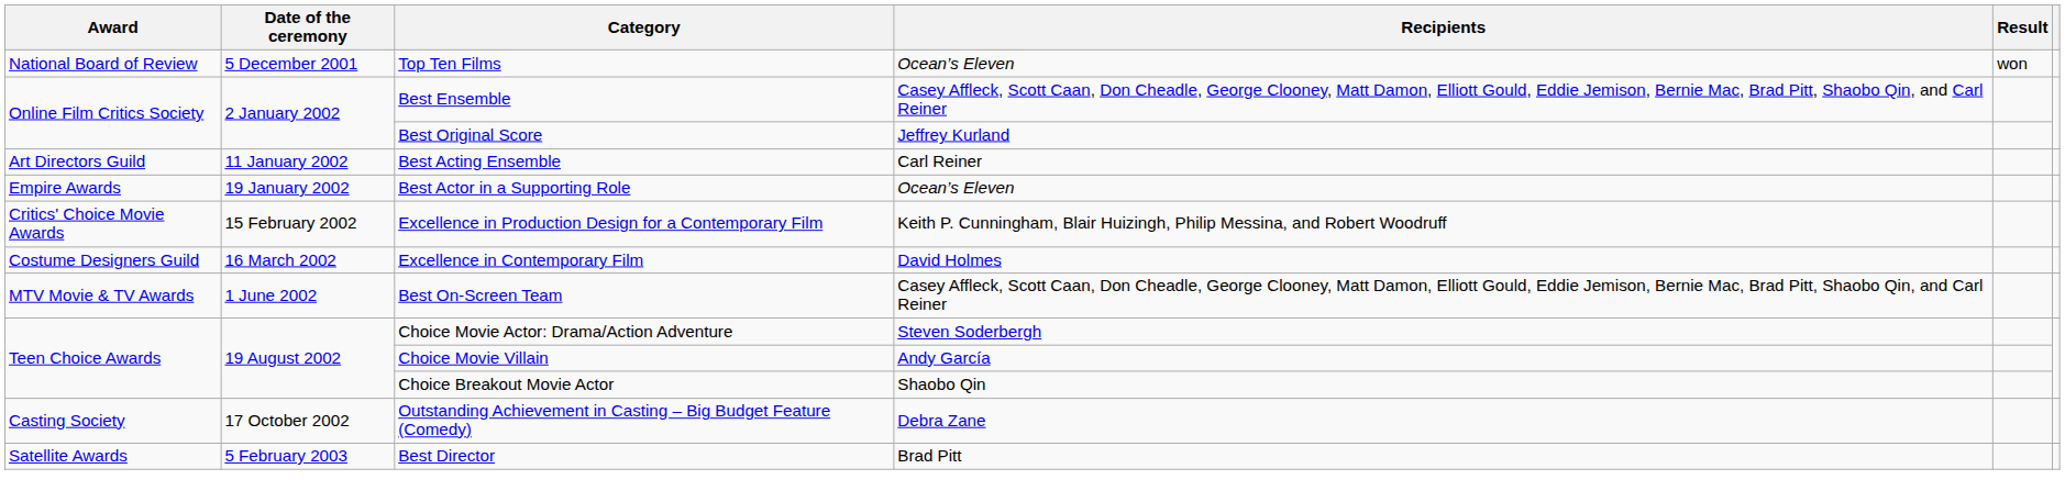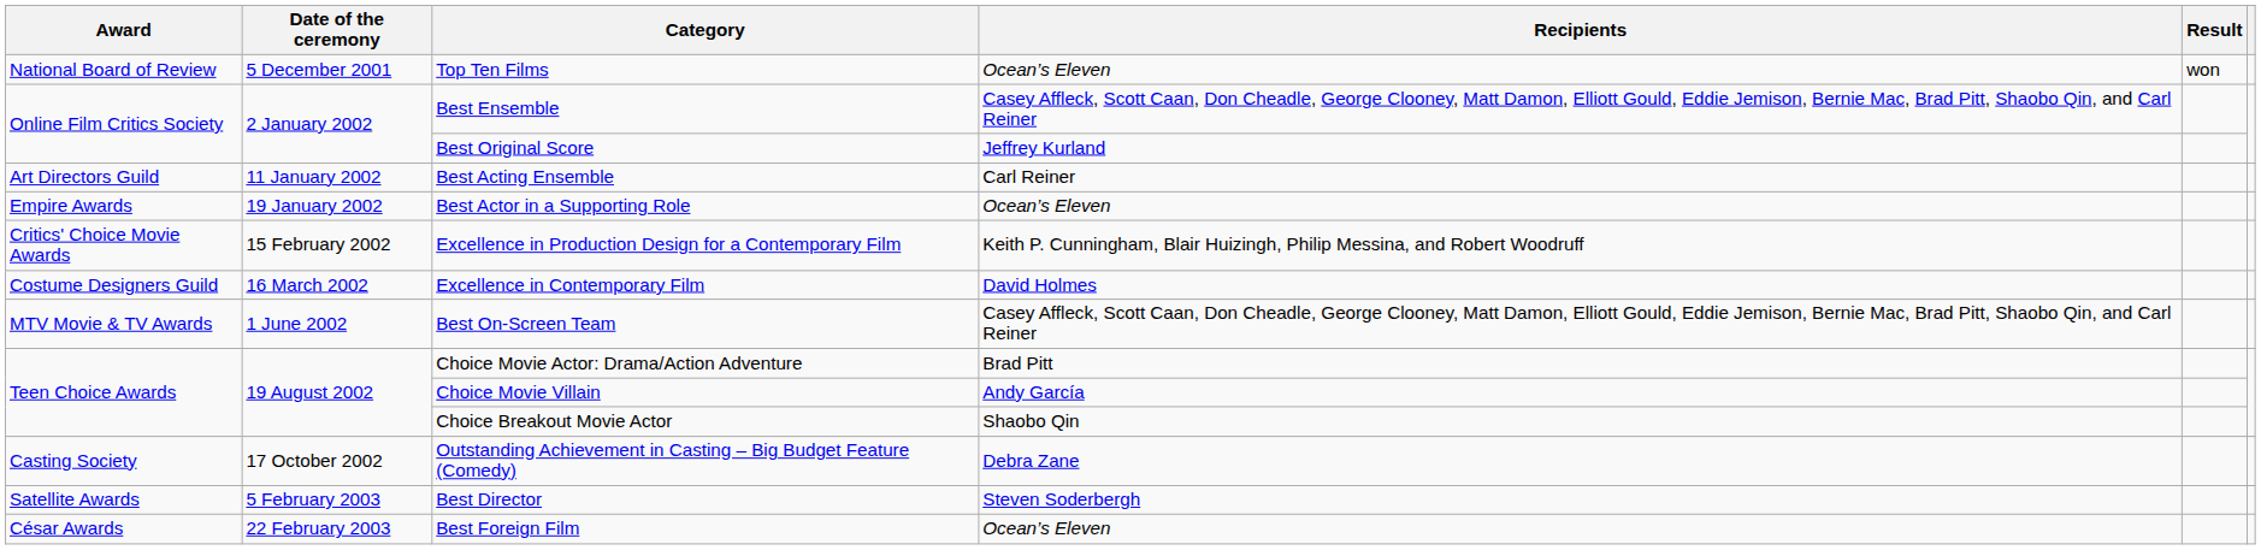 <table class="wikitable plainrowheaders sortable">
 <tr>
 <th scope="col">Award</th>
 <th scope="col">Date of the ceremony</th>
 <th scope="col">Category</th>
 <th scope="col">Recipients</th>
 <th scope="col">Result</th>
 <th class="unsortable" scope="col"></th>
 </tr>
 <tr>
 <td><a href='#'>National Board of Review</a></td>
 <td><a href='#'>5 December 2001</a></td>
 <td><a href='#'>Top Ten Films</a></td>
 <td><em>Ocean’s Eleven</em></td>
 <td>won</td>
 <td></td>
 </tr>
 <tr>
 <td rowspan="2"><a href='#'>Online Film Critics Society</a></td>
 <td rowspan="2"><a href='#'>2 January 2002</a></td>
 <td><a href='#'>Best Ensemble</a></td>
 <td><a href='#'>Casey Affleck</a>, <a href='#'>Scott Caan</a>, <a href='#'>Don Cheadle</a>, <a href='#'>George Clooney</a>, <a href='#'>Matt Damon</a>, <a href='#'>Elliott Gould</a>, <a href='#'>Eddie Jemison</a>, <a href='#'>Bernie Mac</a>, <a href='#'>Brad Pitt</a>, <a href='#'>Shaobo Qin</a>, and <a href='#'>Carl Reiner</a></td>
 <td></td>
 <td rowspan="2"></td>
 </tr>
 <tr>
 <td><a href='#'>Best Original Score</a></td>
 <td><a href='#'>Jeffrey Kurland</a></td>
 <td></td>
 </tr>
 <tr>
 <td><a href='#'>Art Directors Guild</a></td>
 <td><a href='#'>11 January 2002</a></td>
 <td><a href='#'>Best Acting Ensemble</a></td>
 <td>Carl Reiner</td>
 <td></td>
 <td></td>
 </tr>
 <tr>
 <td><a href='#'>Empire Awards</a></td>
 <td><a href='#'>19 January 2002</a></td>
 <td><a href='#'>Best Actor in a Supporting Role</a></td>
 <td><em>Ocean’s Eleven</em></td>
 <td></td>
 <td></td>
 </tr>
 <tr>
 <td scope="row"><a href='#'>Critics' Choice Movie Awards</a></td>
 <td>15 February 2002</td>
 <td><a href='#'>Excellence in Production Design for a Contemporary Film</a></td>
 <td>Keith P. Cunningham, Blair Huizingh, Philip Messina, and Robert Woodruff</td>
 <td></td>
 <td></td>
 </tr>
 <tr>
 <td><a href='#'>Costume Designers Guild</a></td>
 <td><a href='#'>16 March 2002</a></td>
 <td><a href='#'>Excellence in Contemporary Film</a></td>
 <td><a href='#'>David Holmes</a></td>
 <td></td>
 <td></td>
 </tr>
 <tr>
 <td><a href='#'>MTV Movie & TV Awards</a></td>
 <td><a href='#'>1 June 2002</a></td>
 <td><a href='#'>Best On-Screen Team</a></td>
 <td>Casey Affleck, Scott Caan, Don Cheadle, George Clooney, Matt Damon, Elliott Gould, Eddie Jemison, Bernie Mac, Brad Pitt, Shaobo Qin, and Carl Reiner</td>
 <td></td>
 <td></td>
 </tr>
 <tr>
 <td rowspan="3"><a href='#'>Teen Choice Awards</a></td>
 <td rowspan="3"><a href='#'>19 August 2002</a></td>
 <td>Choice Movie Actor: Drama/Action Adventure</td>
-<td><a href='#'>Steven Soderbergh</a></td>
+<td>Brad Pitt</td>
 <td></td>
 <td rowspan="3"></td>
 </tr>
 <tr>
 <td><a href='#'>Choice Movie Villain</a></td>
 <td><a href='#'>Andy García</a></td>
 <td></td>
 </tr>
 <tr>
 <td>Choice Breakout Movie Actor</td>
 <td>Shaobo Qin</td>
 <td></td>
 </tr>
 <tr>
 <td scope="row"><a href='#'>Casting Society</a></td>
 <td>17 October 2002</td>
 <td><a href='#'>Outstanding Achievement in Casting – Big Budget Feature (Comedy)</a></td>
 <td><a href='#'>Debra Zane</a></td>
 <td></td>
 <td></td>
 </tr>
 <tr>
 <td><a href='#'>Satellite Awards</a></td>
 <td><a href='#'>5 February 2003</a></td>
 <td><a href='#'>Best Director</a></td>
-<td>Brad Pitt</td>
+<td><a href='#'>Steven Soderbergh</a></td>
+<td></td>
+<td></td>
+</tr>
+<tr>
+<td><a href='#'>César Awards</a></td>
+<td><a href='#'>22 February 2003</a></td>
+<td><a href='#'>Best Foreign Film</a></td>
+<td><em>Ocean’s Eleven</em></td>
 <td></td>
 <td></td>
 </tr>
 </table>
